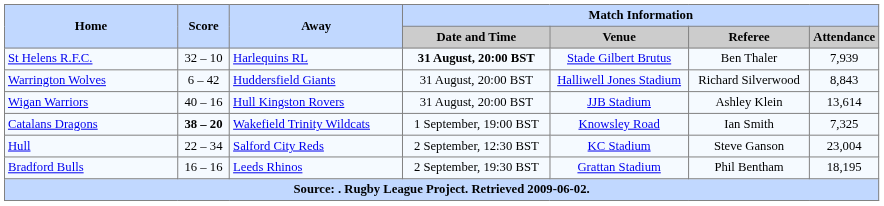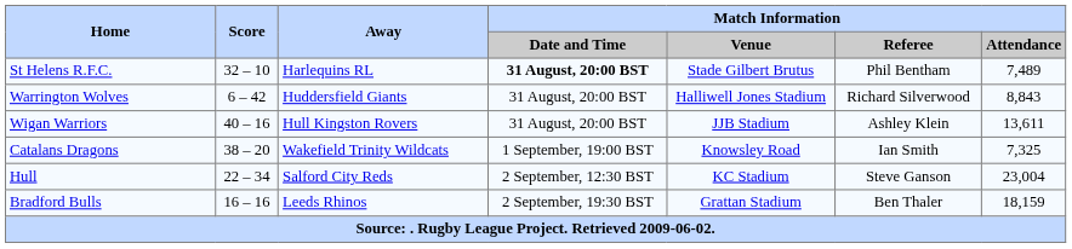 <table border="1" cellpadding="3" cellspacing="0" style="border-collapse:collapse; font-size:80%; text-align:center; width:100%;">
 <tr style="background:#c1d8ff;">
 <th rowspan="2" style="width:20%;">Home</th>
 <th rowspan="2" style="width:6%;">Score</th>
 <th rowspan="2" style="width:20%;">Away</th>
 <th colspan=6>Match Information</th>
 </tr>
 <tr style="background:#ccc;">
 <th width=17%>Date and Time</th>
 <th width=16%>Venue</th>
 <th width=14%>Referee</th>
 <th width=7%>Attendance</th>
 </tr>
 <tr style="background:#f5faff;">
 <td align=left> <a href='#'>St Helens R.F.C.</a></td>
 <td>32 – 10</td>
 <td align=left> <a href='#'>Harlequins RL</a></td>
 <td><strong>31 August, 20:00 BST</strong></td>
 <td><a href='#'>Stade Gilbert Brutus</a></td>
-<td>Ben Thaler</td>
-<td>7,939</td>
+<td>Phil Bentham</td>
+<td>7,489</td>
 </tr>
 <tr style="background:#f5faff;">
 <td align=left> <a href='#'>Warrington Wolves</a></td>
 <td>6 – 42</td>
 <td align=left> <a href='#'>Huddersfield Giants</a></td>
 <td>31 August, 20:00 BST</td>
 <td><a href='#'>Halliwell Jones Stadium</a></td>
 <td>Richard Silverwood</td>
 <td>8,843</td>
 </tr>
 <tr style="background:#f5faff;">
 <td align=left> <a href='#'>Wigan Warriors</a></td>
 <td>40 – 16</td>
 <td align=left> <a href='#'>Hull Kingston Rovers</a></td>
 <td>31 August, 20:00 BST</td>
 <td><a href='#'>JJB Stadium</a></td>
 <td>Ashley Klein</td>
-<td>13,614</td>
+<td>13,611</td>
 </tr>
 <tr style="background:#f5faff;">
 <td align=left> <a href='#'>Catalans Dragons</a></td>
-<td><strong>38 – 20</strong></td>
+<td>38 – 20</td>
 <td align=left> <a href='#'>Wakefield Trinity Wildcats</a></td>
 <td>1 September, 19:00 BST</td>
 <td><a href='#'>Knowsley Road</a></td>
 <td>Ian Smith</td>
 <td>7,325</td>
 </tr>
 <tr style="background:#f5faff;">
 <td align=left> <a href='#'>Hull</a></td>
 <td>22 – 34</td>
 <td align=left> <a href='#'>Salford City Reds</a></td>
 <td>2 September, 12:30 BST</td>
 <td><a href='#'>KC Stadium</a></td>
 <td>Steve Ganson</td>
 <td>23,004</td>
 </tr>
 <tr style="background:#f5faff;">
 <td align=left> <a href='#'>Bradford Bulls</a></td>
 <td>16 – 16</td>
 <td align=left> <a href='#'>Leeds Rhinos</a></td>
 <td>2 September, 19:30 BST</td>
 <td><a href='#'>Grattan Stadium</a></td>
-<td>Phil Bentham</td>
-<td>18,195</td>
+<td>Ben Thaler</td>
+<td>18,159</td>
 </tr>
 <tr style="background:#c1d8ff;">
 <th colspan=10>Source: . Rugby League Project. Retrieved 2009-06-02.</th>
 </tr>
 </table>
